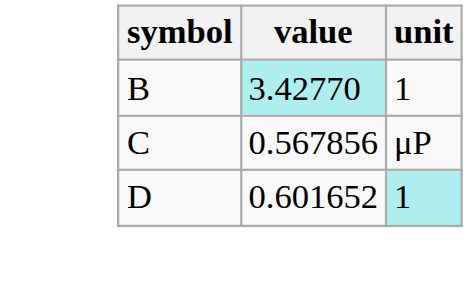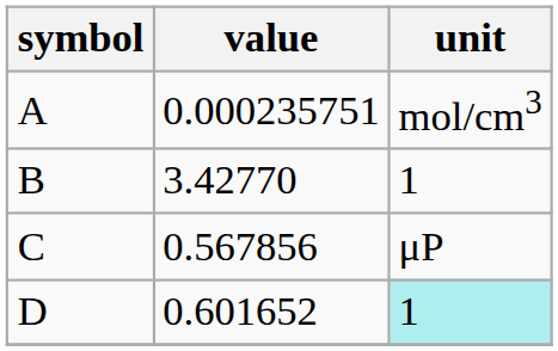 <table class="wikitable collapsible collapsed" align="right">
 <tr>
 <th>symbol</th>
 <th>value</th>
 <th>unit</th>
 </tr>
 <tr>
+<td>A</td>
+<td>0.000235751</td>
+<td>mol/cm<sup>3</sup></td>
+</tr>
+<tr>
 <td>B</td>
-<td style="background: paleturquoise;">3.42770</td>
+<td>3.42770</td>
 <td>1</td>
 </tr>
 <tr>
 <td>C</td>
 <td>0.567856</td>
 <td>μP</td>
 </tr>
 <tr>
 <td>D</td>
 <td>0.601652</td>
 <td style="background: paleturquoise;">1</td>
 </tr>
 <tr>
 </tr>
 </table>
